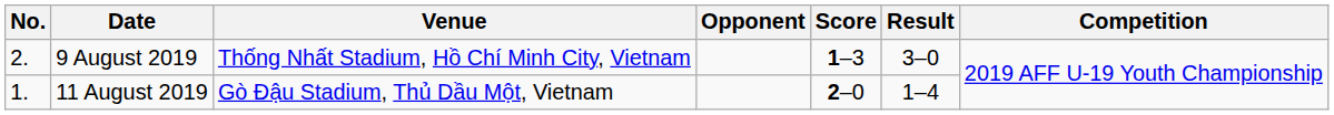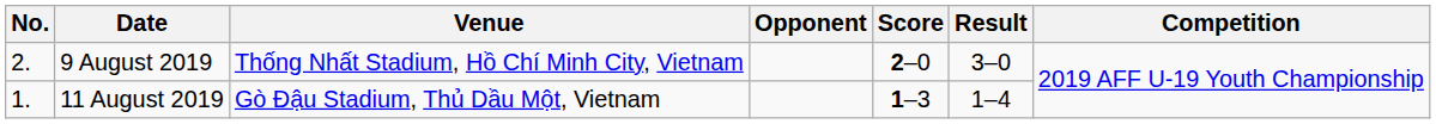 <table class="wikitable">
 <tr>
 <th>No.</th>
 <th>Date</th>
 <th>Venue</th>
 <th>Opponent</th>
 <th>Score</th>
 <th>Result</th>
 <th>Competition</th>
 </tr>
 <tr>
 <td>2.</td>
 <td>9 August 2019</td>
 <td><a href='#'>Thống Nhất Stadium</a>, <a href='#'>Hồ Chí Minh City</a>, <a href='#'>Vietnam</a></td>
 <td></td>
-<td align=center><strong>1</strong>–3</td>
+<td align=center><strong>2</strong>–0</td>
 <td align=center>3–0</td>
 <td rowspan=2><a href='#'>2019 AFF U-19 Youth Championship</a></td>
 </tr>
 <tr>
 <td>1.</td>
 <td>11 August 2019</td>
 <td><a href='#'>Gò Đậu Stadium</a>, <a href='#'>Thủ Dầu Một</a>, Vietnam</td>
 <td></td>
-<td align=center><strong>2</strong>–0</td>
+<td align=center><strong>1</strong>–3</td>
 <td align=center>1–4</td>
 </tr>
 </table>
